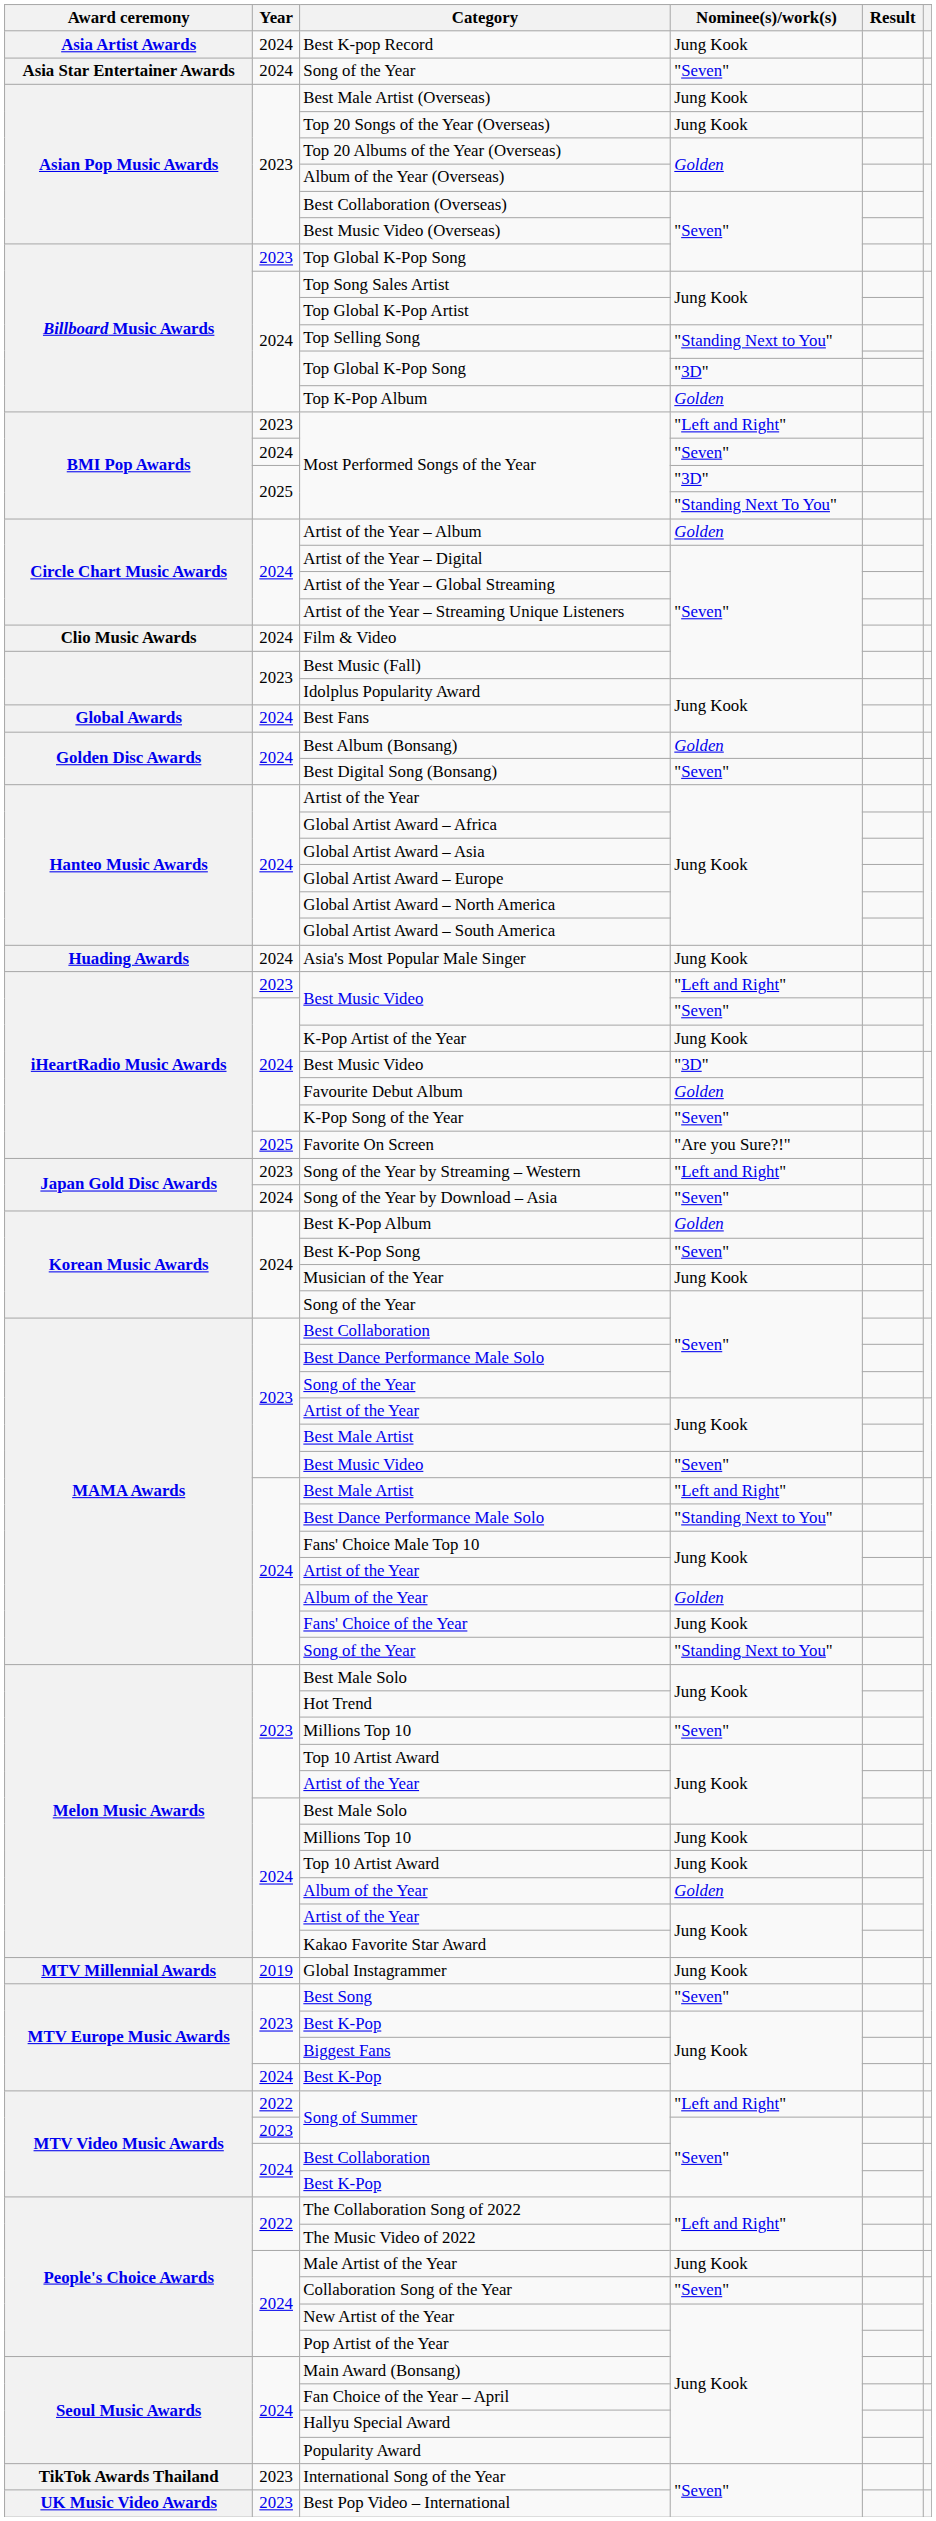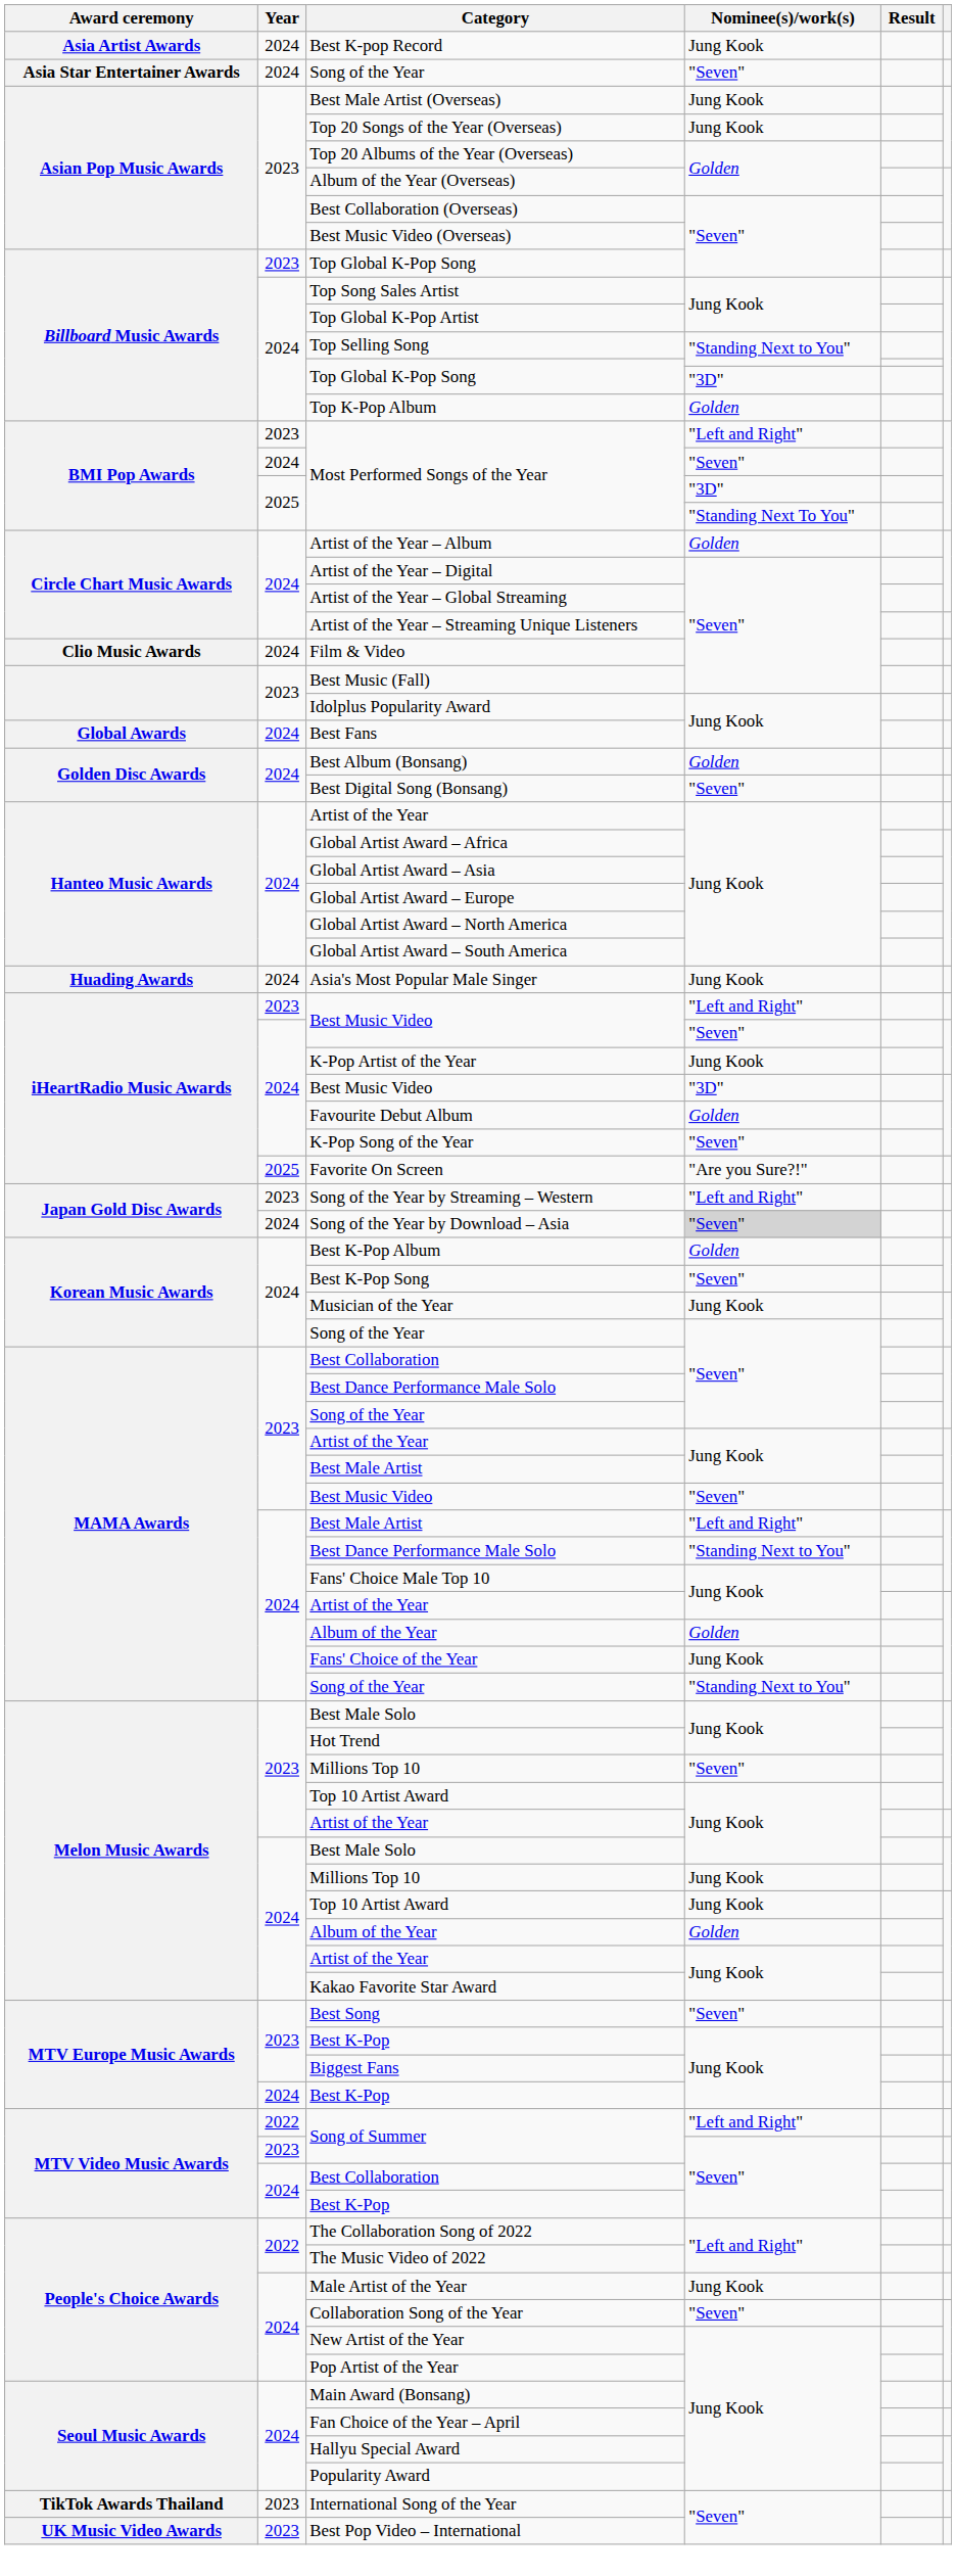 <table class="wikitable sortable plainrowheaders" style="width:100%">
 <tr>
 <th scope="col">Award ceremony</th>
 <th scope="col">Year</th>
 <th scope="col">Category</th>
 <th scope="col">Nominee(s)/work(s)</th>
 <th scope="col">Result</th>
 <th scope="col" class="unsortable"></th>
 </tr>
 <tr>
 <th scope="row"><a href='#'>Asia Artist Awards</a></th>
 <td style="text-align:center">2024</td>
 <td>Best K-pop Record</td>
 <td>Jung Kook</td>
 <td></td>
 <td style="text-align:center"></td>
 </tr>
 <tr>
 <th scope="row">Asia Star Entertainer Awards</th>
 <td style="text-align:center">2024</td>
 <td>Song of the Year</td>
 <td>"<a href='#'>Seven</a>" </td>
 <td></td>
 <td style="text-align:center"></td>
 </tr>
 <tr>
 <th scope="row" rowspan="6"><a href='#'>Asian Pop Music Awards</a></th>
 <td style="text-align:center" rowspan="6">2023</td>
 <td>Best Male Artist (Overseas)</td>
 <td>Jung Kook</td>
 <td></td>
 <td style="text-align:center" rowspan="3"></td>
 </tr>
 <tr>
 <td>Top 20 Songs of the Year (Overseas)</td>
 <td>Jung Kook</td>
 <td></td>
 </tr>
 <tr>
 <td>Top 20 Albums of the Year (Overseas)</td>
 <td rowspan="2"><em><a href='#'>Golden</a></em></td>
 <td></td>
 </tr>
 <tr>
 <td>Album of the Year (Overseas)</td>
 <td></td>
 <td style="text-align:center" rowspan="3"></td>
 </tr>
 <tr>
 <td>Best Collaboration (Overseas)</td>
 <td rowspan="3">"<a href='#'>Seven</a>" </td>
 <td></td>
 </tr>
 <tr>
 <td>Best Music Video (Overseas)</td>
 <td></td>
 </tr>
 <tr>
 <th scope="row" rowspan="7"><a href='#'><em>Billboard</em> Music Awards</a></th>
 <td style="text-align:center;"><a href='#'>2023</a></td>
 <td>Top Global K-Pop Song</td>
 <td></td>
 <td style="text-align:center;"></td>
 </tr>
 <tr>
 <td rowspan="6" style="text-align:center;">2024</td>
 <td>Top Song Sales Artist</td>
 <td rowspan="2">Jung Kook</td>
 <td></td>
 <td rowspan="6" style="text-align:center;"></td>
 </tr>
 <tr>
 <td>Top Global K-Pop Artist</td>
 <td></td>
 </tr>
 <tr>
 <td>Top Selling Song</td>
 <td rowspan="2">"<a href='#'>Standing Next to You</a>"</td>
 <td></td>
 </tr>
 <tr>
 <td rowspan="2">Top Global K-Pop Song</td>
 <td></td>
 </tr>
 <tr>
 <td>"<a href='#'>3D</a>" </td>
 <td></td>
 </tr>
 <tr>
 <td>Top K-Pop Album</td>
 <td><em><a href='#'>Golden</a></em></td>
 <td></td>
 </tr>
 <tr>
 <th scope="row" rowspan="4"><a href='#'>BMI Pop Awards</a></th>
 <td style="text-align:center;">2023</td>
 <td rowspan="4">Most Performed Songs of the Year</td>
 <td>"<a href='#'>Left and Right</a>" </td>
 <td></td>
 <td style="text-align:center;" rowspan="4"></td>
 </tr>
 <tr>
 <td style="text-align:center;">2024</td>
 <td>"<a href='#'>Seven</a>" </td>
 <td></td>
 </tr>
 <tr>
 <td style="text-align:center;" rowspan="2">2025</td>
 <td>"<a href='#'>3D</a>" </td>
 <td></td>
 </tr>
 <tr>
 <td>"<a href='#'>Standing Next To You</a>"</td>
 <td></td>
 </tr>
 <tr>
 <th scope="row" rowspan="4"><a href='#'>Circle Chart Music Awards</a></th>
 <td rowspan="4" style="text-align:center;"><a href='#'>2024</a></td>
 <td>Artist of the Year – Album</td>
 <td><em><a href='#'>Golden</a></em></td>
 <td></td>
 <td rowspan="3" style="text-align:center;"></td>
 </tr>
 <tr>
 <td>Artist of the Year – Digital</td>
 <td rowspan="5">"<a href='#'>Seven</a>" </td>
 <td></td>
 </tr>
 <tr>
 <td>Artist of the Year – Global Streaming</td>
 <td></td>
 </tr>
 <tr>
 <td>Artist of the Year – Streaming Unique Listeners</td>
 <td></td>
 <td style="text-align:center;"></td>
 </tr>
 <tr>
 <th scope="row">Clio Music Awards</th>
 <td style="text-align:center;">2024</td>
 <td>Film & Video</td>
 <td></td>
 <td style="text-align:center;"></td>
 </tr>
 <tr>
 <th scope="row" rowspan="2"></th>
 <td rowspan="2" style="text-align:center;">2023</td>
 <td>Best Music (Fall)</td>
 <td></td>
 <td style="text-align:center;"></td>
 </tr>
 <tr>
 <td>Idolplus Popularity Award</td>
 <td rowspan="2">Jung Kook</td>
 <td></td>
 <td style="text-align:center;"></td>
 </tr>
 <tr>
 <th scope="row"><a href='#'>Global Awards</a></th>
 <td style="text-align:center"><a href='#'>2024</a></td>
 <td>Best Fans</td>
 <td></td>
 <td style="text-align:center"></td>
 </tr>
 <tr>
 <th scope="row" rowspan="2"><a href='#'>Golden Disc Awards</a></th>
 <td rowspan="2" style="text-align:center;"><a href='#'>2024</a></td>
 <td>Best Album (Bonsang)</td>
 <td><em><a href='#'>Golden</a></em></td>
 <td></td>
 <td style="text-align:center;"></td>
 </tr>
 <tr>
 <td>Best Digital Song (Bonsang)</td>
 <td>"<a href='#'>Seven</a>" </td>
 <td></td>
 <td style="text-align:center;"></td>
 </tr>
 <tr>
 <th scope="row" rowspan="6"><a href='#'>Hanteo Music Awards</a></th>
 <td style="text-align:center" rowspan="6"><a href='#'>2024</a></td>
 <td>Artist of the Year</td>
 <td rowspan="6">Jung Kook</td>
 <td></td>
 <td style="text-align:center"></td>
 </tr>
 <tr>
 <td>Global Artist Award – Africa</td>
 <td></td>
 <td style="text-align:center" rowspan="5"></td>
 </tr>
 <tr>
 <td>Global Artist Award – Asia</td>
 <td></td>
 </tr>
 <tr>
 <td>Global Artist Award – Europe</td>
 <td></td>
 </tr>
 <tr>
 <td>Global Artist Award – North America</td>
 <td></td>
 </tr>
 <tr>
 <td>Global Artist Award – South America</td>
 <td></td>
 </tr>
 <tr>
 <th scope="row"><a href='#'>Huading Awards</a></th>
 <td style="text-align:center">2024</td>
 <td>Asia's Most Popular Male Singer</td>
 <td>Jung Kook</td>
 <td></td>
 <td style="text-align:center"></td>
 </tr>
 <tr>
 <th scope="row" rowspan="7"><a href='#'>iHeartRadio Music Awards</a></th>
 <td style="text-align:center;"><a href='#'>2023</a></td>
 <td rowspan="2"><a href='#'>Best Music Video</a></td>
 <td>"<a href='#'>Left and Right</a>" </td>
 <td></td>
 <td style="text-align:center;"></td>
 </tr>
 <tr>
 <td style="text-align:center;" rowspan="5"><a href='#'>2024</a></td>
 <td>"<a href='#'>Seven</a>" </td>
 <td></td>
 <td style="text-align:center;" rowspan="2"></td>
 </tr>
 <tr>
 <td>K-Pop Artist of the Year</td>
 <td>Jung Kook</td>
 <td></td>
 </tr>
 <tr>
 <td>Best Music Video</td>
 <td>"<a href='#'>3D</a>" </td>
 <td></td>
 <td style="text-align:center;" rowspan="3"></td>
 </tr>
 <tr>
 <td>Favourite Debut Album</td>
 <td><em><a href='#'>Golden</a></em></td>
 <td></td>
 </tr>
 <tr>
 <td>K-Pop Song of the Year</td>
 <td>"<a href='#'>Seven</a>" </td>
 <td></td>
 </tr>
 <tr>
 <td style="text-align:center;"><a href='#'>2025</a></td>
 <td>Favorite On Screen</td>
 <td>"Are you Sure?!" </td>
 <td></td>
 <td style="text-align:center;"></td>
 </tr>
 <tr>
 <th scope="row" rowspan="2"><a href='#'>Japan Gold Disc Awards</a></th>
 <td style="text-align:center;">2023</td>
 <td>Song of the Year by Streaming – Western</td>
 <td>"<a href='#'>Left and Right</a>" </td>
 <td></td>
 <td style="text-align:center;"></td>
 </tr>
 <tr>
 <td style="text-align:center;">2024</td>
 <td>Song of the Year by Download – Asia</td>
-<td>"<a href='#'>Seven</a>" </td>
+<td style="background: lightgrey;">"<a href='#'>Seven</a>" </td>
 <td></td>
 <td style="text-align:center;"></td>
 </tr>
 <tr>
 <th scope="row" rowspan="4"><a href='#'>Korean Music Awards</a></th>
 <td rowspan="4" style="text-align:center">2024</td>
 <td>Best K-Pop Album</td>
 <td><em><a href='#'>Golden</a></em></td>
 <td></td>
 <td style="text-align:center;" rowspan="2"></td>
 </tr>
 <tr>
 <td>Best K-Pop Song</td>
 <td>"<a href='#'>Seven</a>" </td>
 <td></td>
 </tr>
 <tr>
 <td>Musician of the Year</td>
 <td>Jung Kook</td>
 <td></td>
 <td style="text-align:center;" rowspan="2"></td>
 </tr>
 <tr>
 <td>Song of the Year</td>
 <td rowspan="4">"<a href='#'>Seven</a>" </td>
 <td></td>
 </tr>
 <tr>
 <th scope="row" rowspan="13"><a href='#'>MAMA Awards</a></th>
 <td rowspan="6" style="text-align:center;"><a href='#'>2023</a></td>
 <td><a href='#'>Best Collaboration</a></td>
 <td></td>
 <td rowspan="3" style="text-align:center;"></td>
 </tr>
 <tr>
 <td><a href='#'>Best Dance Performance Male Solo</a></td>
 <td></td>
 </tr>
 <tr>
 <td><a href='#'>Song of the Year</a></td>
 <td></td>
 </tr>
 <tr>
 <td><a href='#'>Artist of the Year</a></td>
 <td rowspan="2">Jung Kook</td>
 <td></td>
 <td rowspan="3" style="text-align:center"></td>
 </tr>
 <tr>
 <td><a href='#'>Best Male Artist</a></td>
 <td></td>
 </tr>
 <tr>
 <td><a href='#'>Best Music Video</a></td>
 <td>"<a href='#'>Seven</a>" </td>
 <td></td>
 </tr>
 <tr>
 <td rowspan="7" style="text-align:center;"><a href='#'>2024</a></td>
 <td><a href='#'>Best Male Artist</a></td>
 <td>"<a href='#'>Left and Right</a>" </td>
 <td></td>
 <td style="text-align:center" rowspan="3"></td>
 </tr>
 <tr>
 <td><a href='#'>Best Dance Performance Male Solo</a></td>
 <td>"<a href='#'>Standing Next to You</a>"</td>
 <td></td>
 </tr>
 <tr>
 <td>Fans' Choice Male Top 10</td>
 <td rowspan="2">Jung Kook</td>
 <td></td>
 </tr>
 <tr>
 <td><a href='#'>Artist of the Year</a></td>
 <td></td>
 <td rowspan="4" style="text-align:center"></td>
 </tr>
 <tr>
 <td><a href='#'>Album of the Year</a></td>
 <td><em><a href='#'>Golden</a></em></td>
 <td></td>
 </tr>
 <tr>
 <td><a href='#'>Fans' Choice of the Year</a></td>
 <td>Jung Kook</td>
 <td></td>
 </tr>
 <tr>
 <td><a href='#'>Song of the Year</a></td>
 <td>"<a href='#'>Standing Next to You</a>"</td>
 <td></td>
 </tr>
 <tr>
 <th scope="row" rowspan="11"><a href='#'>Melon Music Awards</a></th>
 <td rowspan="5" style="text-align:center"><a href='#'>2023</a></td>
 <td>Best Male Solo</td>
 <td rowspan="2">Jung Kook</td>
 <td></td>
 <td rowspan="4" style="text-align:center;"></td>
 </tr>
 <tr>
 <td>Hot Trend</td>
 <td></td>
 </tr>
 <tr>
 <td>Millions Top 10</td>
 <td>"<a href='#'>Seven</a>" </td>
 <td></td>
 </tr>
 <tr>
 <td>Top 10 Artist Award</td>
 <td rowspan="3">Jung Kook</td>
 <td></td>
 </tr>
 <tr>
 <td><a href='#'>Artist of the Year</a></td>
 <td></td>
 <td style="text-align:center;"></td>
 </tr>
 <tr>
 <td rowspan="6" style="text-align:center"><a href='#'>2024</a></td>
 <td>Best Male Solo</td>
 <td></td>
 <td style="text-align:center" rowspan="2"></td>
 </tr>
 <tr>
 <td>Millions Top 10</td>
 <td>Jung Kook</td>
 <td></td>
 </tr>
 <tr>
 <td>Top 10 Artist Award</td>
 <td>Jung Kook</td>
 <td></td>
 <td style="text-align:center" rowspan="4"></td>
 </tr>
 <tr>
 <td><a href='#'>Album of the Year</a></td>
 <td><em><a href='#'>Golden</a></em></td>
 <td></td>
 </tr>
 <tr>
 <td><a href='#'>Artist of the Year</a></td>
 <td rowspan="2">Jung Kook</td>
 <td></td>
 </tr>
 <tr>
 <td>Kakao Favorite Star Award</td>
 <td></td>
 </tr>
 <tr>
-<th scope="row"><a href='#'>MTV Millennial Awards</a></th>
-<td style="text-align:center;"><a href='#'>2019</a></td>
-<td>Global Instagrammer</td>
-<td>Jung Kook</td>
-<td></td>
-<td style="text-align:center;"></td>
-</tr>
-<tr>
 <th scope="row" rowspan="4"><a href='#'>MTV Europe Music Awards</a></th>
 <td rowspan="3" style="text-align:center"><a href='#'>2023</a></td>
 <td><a href='#'>Best Song</a></td>
 <td>"<a href='#'>Seven</a>" </td>
 <td></td>
 <td rowspan="2" style="text-align:center"></td>
 </tr>
 <tr>
 <td><a href='#'>Best K-Pop</a></td>
 <td rowspan="3">Jung Kook</td>
 <td></td>
 </tr>
 <tr>
 <td><a href='#'>Biggest Fans</a></td>
 <td></td>
 <td style="text-align:center"></td>
 </tr>
 <tr>
 <td rowspan="1" style="text-align:center"><a href='#'>2024</a></td>
 <td><a href='#'>Best K-Pop</a></td>
 <td></td>
 <td style="text-align:center"></td>
 </tr>
 <tr>
 <th scope="row" rowspan="4"><a href='#'>MTV Video Music Awards</a></th>
 <td style="text-align:center;"><a href='#'>2022</a></td>
 <td rowspan="2"><a href='#'>Song of Summer</a></td>
 <td>"<a href='#'>Left and Right</a>" </td>
 <td></td>
 <td style="text-align:center;"></td>
 </tr>
 <tr>
 <td style="text-align:center;"><a href='#'>2023</a></td>
 <td rowspan="3">"<a href='#'>Seven</a>" </td>
 <td></td>
 <td style="text-align:center;"></td>
 </tr>
 <tr>
 <td rowspan="2" style="text-align:center;"><a href='#'>2024</a></td>
 <td><a href='#'>Best Collaboration</a></td>
 <td></td>
 <td rowspan="2" style="text-align:center;"></td>
 </tr>
 <tr>
 <td><a href='#'>Best K-Pop</a></td>
 <td></td>
 </tr>
 <tr>
 <th scope="row" rowspan="6"><a href='#'>People's Choice Awards</a></th>
 <td rowspan="2" style="text-align:center;"><a href='#'>2022</a></td>
 <td>The Collaboration Song of 2022</td>
 <td rowspan="2">"<a href='#'>Left and Right</a>" </td>
 <td></td>
 <td style="text-align:center;"></td>
 </tr>
 <tr>
 <td>The Music Video of 2022</td>
 <td></td>
 <td style="text-align:center;"></td>
 </tr>
 <tr>
 <td rowspan="4" style="text-align:center;"><a href='#'>2024</a></td>
 <td>Male Artist of the Year</td>
 <td>Jung Kook</td>
 <td></td>
 <td style="text-align:center;"></td>
 </tr>
 <tr>
 <td>Collaboration Song of the Year</td>
 <td>"<a href='#'>Seven</a>" </td>
 <td></td>
 <td rowspan="3"></td>
 </tr>
 <tr>
 <td>New Artist of the Year</td>
 <td rowspan="6">Jung Kook</td>
 <td></td>
 </tr>
 <tr>
 <td>Pop Artist of the Year</td>
 <td></td>
 </tr>
 <tr>
 <th scope="row" rowspan="4"><a href='#'>Seoul Music Awards</a></th>
 <td rowspan="4" style="text-align:center"><a href='#'>2024</a></td>
 <td>Main Award (Bonsang)</td>
 <td></td>
 <td style="text-align:center;"></td>
 </tr>
 <tr>
 <td>Fan Choice of the Year – April</td>
 <td></td>
 <td style="text-align:center;"></td>
 </tr>
 <tr>
 <td>Hallyu Special Award</td>
 <td></td>
 <td style="text-align:center" rowspan="2"></td>
 </tr>
 <tr>
 <td>Popularity Award</td>
 <td></td>
 </tr>
 <tr>
 <th scope="row">TikTok Awards Thailand</th>
 <td style="text-align:center;">2023</td>
 <td>International Song of the Year</td>
 <td rowspan="2">"<a href='#'>Seven</a>" </td>
 <td></td>
 <td style="text-align:center;"></td>
 </tr>
 <tr>
 <th scope="row"><a href='#'>UK Music Video Awards</a></th>
 <td style="text-align:center;"><a href='#'>2023</a></td>
 <td>Best Pop Video – International</td>
 <td></td>
 <td style="text-align:center"></td>
 </tr>
 </table>
